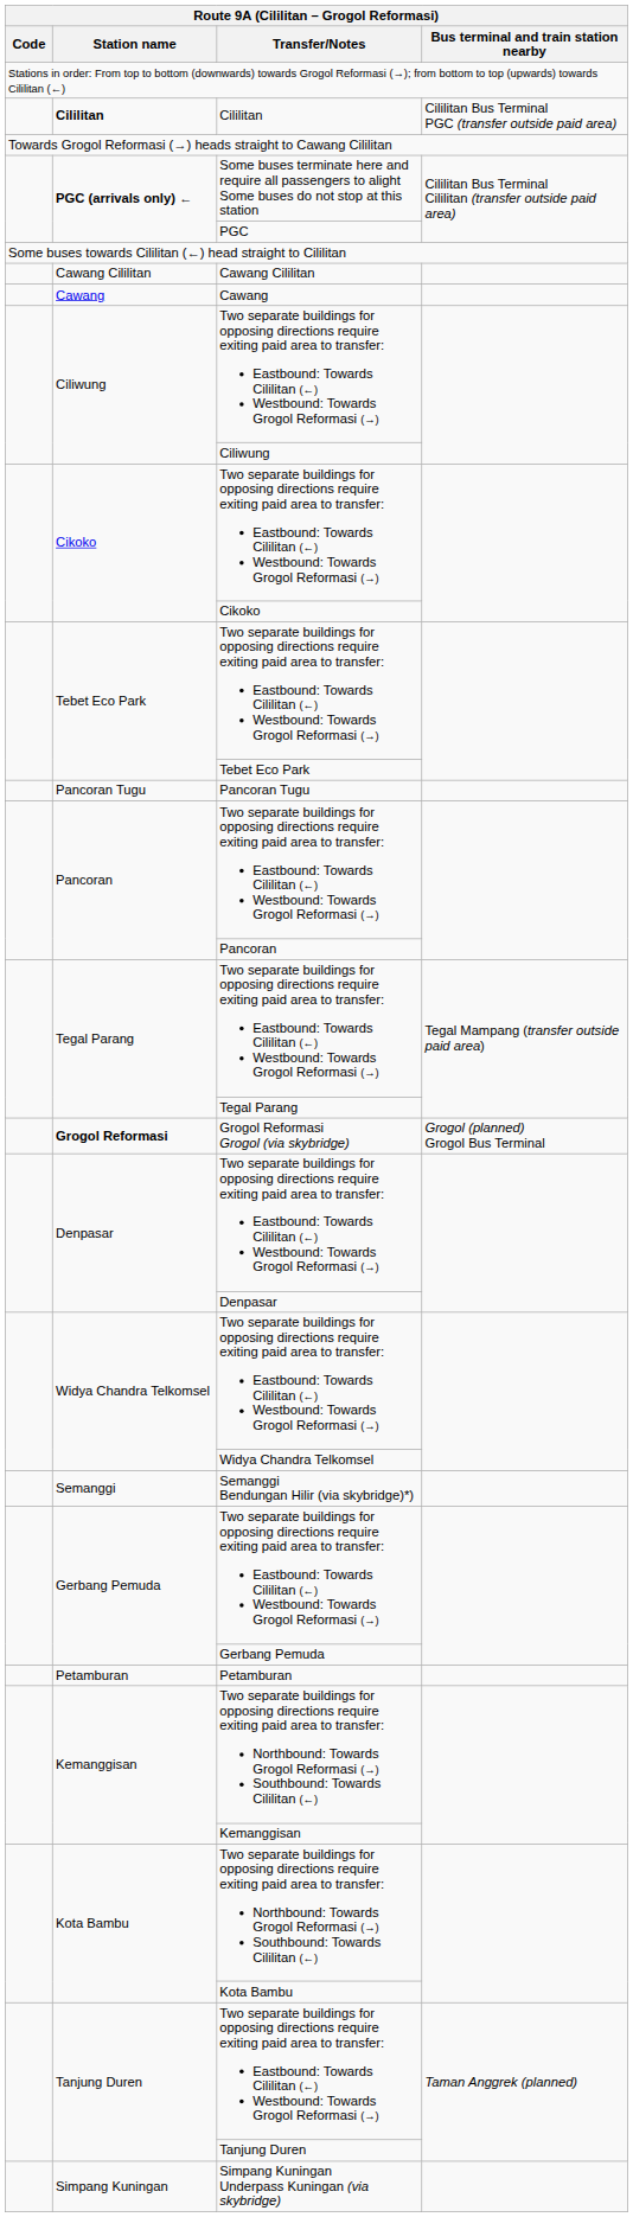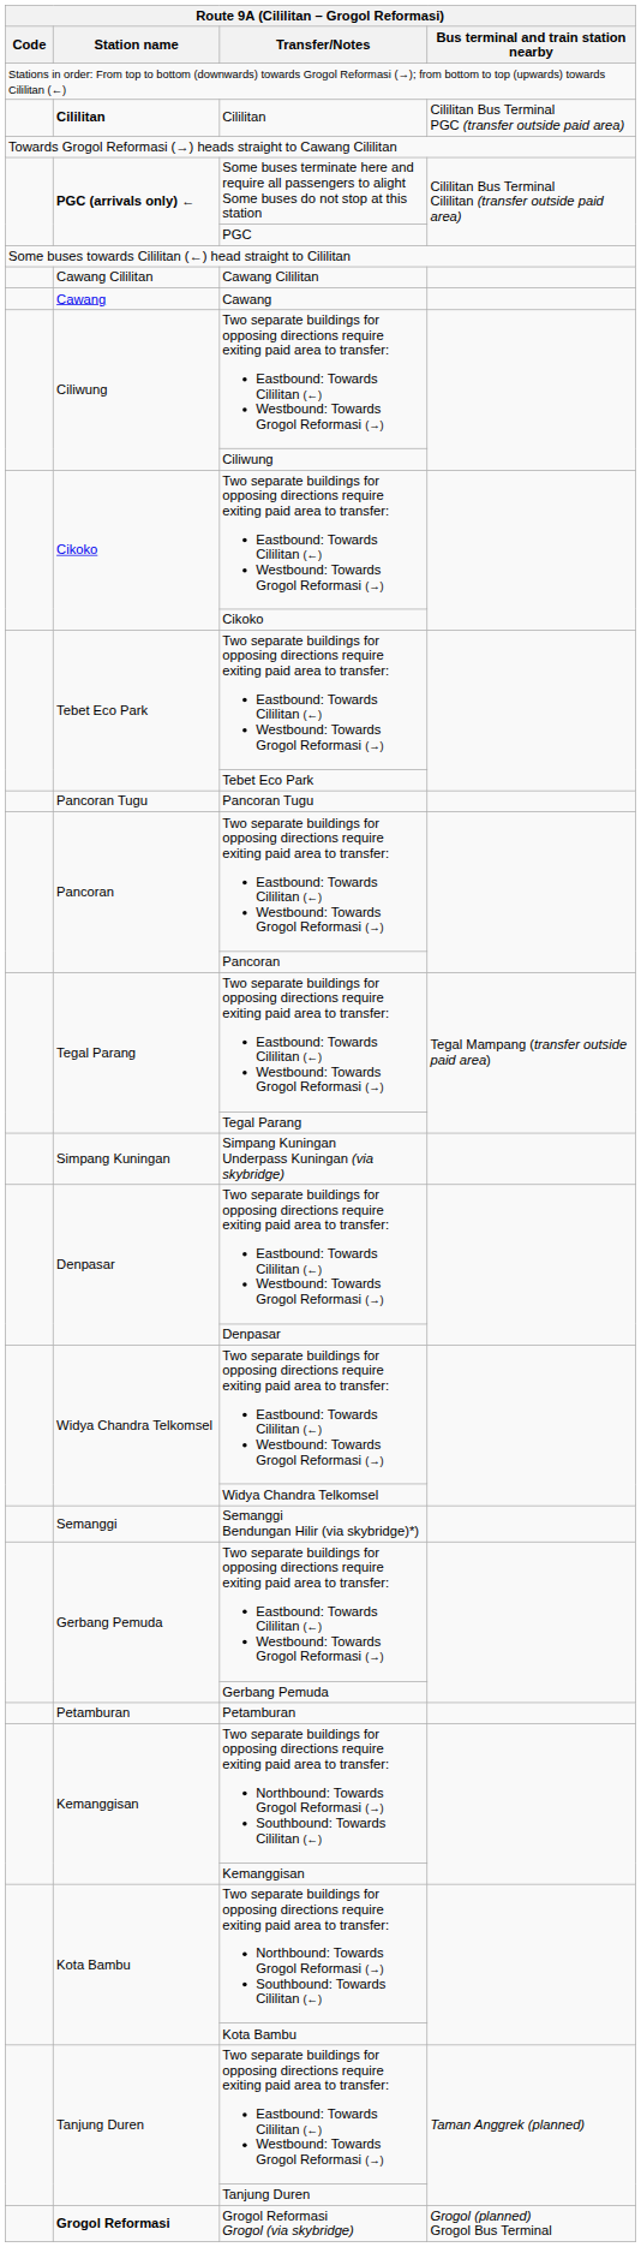 <table class="wikitable" style="font-size:100%">
 <tr>
 <th colspan="4" align="left"> Route 9A (Cililitan – Grogol Reformasi)</th>
 </tr>
 <tr>
 <th width="50">Code</th>
 <th width="190">Station name</th>
 <th width="240">Transfer/Notes</th>
 <th width="240">Bus terminal and train station nearby</th>
 </tr>
 <tr>
 <td colspan="4"><small>Stations in order: From top to bottom (downwards) towards Grogol Reformasi (→); from bottom to top (upwards) towards Cililitan (←)</small></td>
 </tr>
 <tr>
 <td align="center"><strong></strong></td>
 <td><strong>Cililitan</strong></td>
 <td>  Cililitan</td>
 <td> Cililitan Bus Terminal<br> PGC <em>(transfer outside paid area)</em></td>
 </tr>
 <tr>
 <td colspan="4">Towards Grogol Reformasi (→) heads straight to Cawang Cililitan</td>
 </tr>
 <tr>
 <td rowspan="2" align="center"><strong></strong></td>
 <td rowspan="2"><strong>PGC (arrivals only) ←</strong></td>
 <td>Some buses terminate here and require all passengers to alight<br>Some buses do not stop at this station</td>
 <td rowspan="2"> Cililitan Bus Terminal<br>   Cililitan <em>(transfer outside paid area)</em></td>
 </tr>
 <tr>
 <td> PGC</td>
 </tr>
 <tr>
 <td colspan="4">Some buses towards Cililitan (←) head straight to Cililitan</td>
 </tr>
 <tr>
 <td align="center"><strong></strong><br><strong></strong></td>
 <td>Cawang Cililitan</td>
 <td>  Cawang Cililitan</td>
 <td></td>
 </tr>
 <tr>
 <td align="center"><strong></strong><br><strong></strong></td>
 <td><a href='#'>Cawang</a></td>
 <td>    Cawang</td>
 <td>  </td>
 </tr>
 <tr>
 <td rowspan="2" align="center"><strong></strong></td>
 <td rowspan="2">Ciliwung</td>
 <td>Two separate buildings for opposing directions require exiting paid area to transfer:<br><ul><li>Eastbound: Towards Cililitan <small>(←)</small></li><li>Westbound: Towards Grogol Reformasi <small>(→)</small></li></ul></td>
 <td rowspan="2">  </td>
 </tr>
 <tr>
 <td>  Ciliwung</td>
 </tr>
 <tr>
 <td rowspan="2" align="center"><strong></strong></td>
 <td rowspan="2"><a href='#'>Cikoko</a></td>
 <td>Two separate buildings for opposing directions require exiting paid area to transfer:<br><ul><li>Eastbound: Towards Cililitan <small>(←)</small></li><li>Westbound: Towards Grogol Reformasi <small>(→)</small></li></ul></td>
 <td rowspan="2"> <br>  </td>
 </tr>
 <tr>
 <td>  Cikoko</td>
 </tr>
 <tr>
 <td rowspan="2" align="center"><strong></strong></td>
 <td rowspan="2">Tebet Eco Park</td>
 <td>Two separate buildings for opposing directions require exiting paid area to transfer:<br><ul><li>Eastbound: Towards Cililitan <small>(←)</small></li><li>Westbound: Towards Grogol Reformasi <small>(→)</small></li></ul></td>
 <td rowspan="2"></td>
 </tr>
 <tr>
 <td>  Tebet Eco Park</td>
 </tr>
 <tr>
 <td align="center"><strong></strong></td>
 <td>Pancoran Tugu</td>
 <td>  Pancoran Tugu</td>
 <td></td>
 </tr>
 <tr>
 <td rowspan="2" align="center"><strong></strong></td>
 <td rowspan="2">Pancoran</td>
 <td>Two separate buildings for opposing directions require exiting paid area to transfer:<br><ul><li>Eastbound: Towards Cililitan <small>(←)</small></li><li>Westbound: Towards Grogol Reformasi <small>(→)</small></li></ul></td>
 <td rowspan="2">  </td>
 </tr>
 <tr>
 <td>   Pancoran</td>
 </tr>
 <tr>
 <td rowspan="2" align="center"><strong></strong></td>
 <td rowspan="2">Tegal Parang</td>
 <td>Two separate buildings for opposing directions require exiting paid area to transfer:<br><ul><li>Eastbound: Towards Cililitan <small>(←)</small></li><li>Westbound: Towards Grogol Reformasi <small>(→)</small></li></ul></td>
 <td rowspan="2">     Tegal Mampang (<em>transfer outside paid area</em>)</td>
 </tr>
 <tr>
 <td>  Tegal Parang</td>
 </tr>
 <tr>
-<td align="center"><strong></strong><br><strong></strong></td>
-<td><strong>Grogol Reformasi</strong></td>
-<td>   Grogol Reformasi<br>  <em>Grogol</em> <em>(via skybridge)</em></td>
-<td> <em>Grogol (planned)</em><br> Grogol Bus Terminal</td>
+<td align="center"><strong></strong></td>
+<td>Simpang Kuningan</td>
+<td>    Simpang Kuningan<br>    Underpass Kuningan <em>(via skybridge)</em></td>
+<td></td>
 </tr>
 <tr>
 <td rowspan="2" align="center"><strong></strong></td>
 <td rowspan="2">Denpasar</td>
 <td>Two separate buildings for opposing directions require exiting paid area to transfer:<br><ul><li>Eastbound: Towards Cililitan <small>(←)</small></li><li>Westbound: Towards Grogol Reformasi <small>(→)</small></li></ul></td>
 <td rowspan="2"></td>
 </tr>
 <tr>
 <td>   Denpasar</td>
 </tr>
 <tr>
 <td rowspan="2" align="center"><strong></strong></td>
 <td rowspan="2">Widya Chandra Telkomsel</td>
 <td>Two separate buildings for opposing directions require exiting paid area to transfer:<br><ul><li>Eastbound: Towards Cililitan <small>(←)</small></li><li>Westbound: Towards Grogol Reformasi <small>(→)</small></li></ul></td>
 <td rowspan="2"></td>
 </tr>
 <tr>
 <td>   Widya Chandra Telkomsel</td>
 </tr>
 <tr>
 <td align="center"><strong></strong></td>
 <td>Semanggi</td>
 <td>   Semanggi <br> Bendungan Hilir (via skybridge)*)</td>
 <td></td>
 </tr>
 <tr>
 <td rowspan="2" align="center"><strong></strong></td>
 <td rowspan="2">Gerbang Pemuda</td>
 <td>Two separate buildings for opposing directions require exiting paid area to transfer:<br><ul><li>Eastbound: Towards Cililitan <small>(←)</small></li><li>Westbound: Towards Grogol Reformasi <small>(→)</small></li></ul></td>
 <td rowspan="2"></td>
 </tr>
 <tr>
 <td>   Gerbang Pemuda</td>
 </tr>
 <tr>
 <td align="center"><strong></strong></td>
 <td>Petamburan</td>
 <td>   Petamburan</td>
 <td></td>
 </tr>
 <tr>
 <td rowspan="2" align="center"><strong></strong></td>
 <td rowspan="2">Kemanggisan</td>
 <td>Two separate buildings for opposing directions require exiting paid area to transfer:<br><ul><li>Northbound: Towards Grogol Reformasi <small>(→)</small></li><li>Southbound: Towards Cililitan <small>(←)</small></li></ul></td>
 <td rowspan="2"></td>
 </tr>
 <tr>
 <td>   Kemanggisan</td>
 </tr>
 <tr>
 <td rowspan="2" align="center"><strong></strong></td>
 <td rowspan="2">Kota Bambu</td>
 <td>Two separate buildings for opposing directions require exiting paid area to transfer:<br><ul><li>Northbound: Towards Grogol Reformasi <small>(→)</small></li><li>Southbound: Towards Cililitan <small>(←)</small></li></ul></td>
 <td rowspan="2"></td>
 </tr>
 <tr>
 <td>   Kota Bambu</td>
 </tr>
 <tr>
 <td rowspan="2" align="center"><strong></strong><br><strong></strong></td>
 <td rowspan="2">Tanjung Duren</td>
 <td>Two separate buildings for opposing directions require exiting paid area to transfer:<br><ul><li>Eastbound: Towards Cililitan <small>(←)</small></li><li>Westbound: Towards Grogol Reformasi <small>(→)</small></li></ul></td>
 <td rowspan="2"> <em>Taman Anggrek (planned)</em></td>
 </tr>
 <tr>
 <td>   Tanjung Duren</td>
 </tr>
 <tr>
-<td align="center"><strong></strong></td>
-<td>Simpang Kuningan</td>
-<td>    Simpang Kuningan<br>    Underpass Kuningan <em>(via skybridge)</em></td>
-<td></td>
+<td align="center"><strong></strong><br><strong></strong></td>
+<td><strong>Grogol Reformasi</strong></td>
+<td>   Grogol Reformasi<br>  <em>Grogol</em> <em>(via skybridge)</em></td>
+<td> <em>Grogol (planned)</em><br> Grogol Bus Terminal</td>
 </tr>
 </table>
